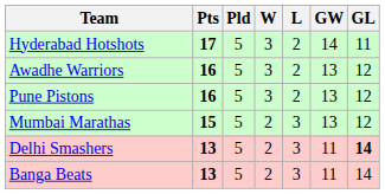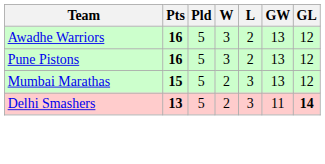 <table class=wikitable style="text-align:center">
 <tr>
 <th width=175>Team</th>
 <th width=20>Pts</th>
 <th width=20>Pld</th>
 <th width=20>W</th>
 <th width=20>L</th>
 <th width=20>GW</th>
 <th width=20>GL</th>
-</tr>
-<tr bgcolor=ccffcc>
-<td style="text-align:left"><a href='#'>Hyderabad Hotshots</a></td>
-<td><strong>17</strong></td>
-<td>5</td>
-<td>3</td>
-<td>2</td>
-<td>14</td>
-<td>11</td>
 </tr>
 <tr bgcolor=ccffcc>
 <td style="text-align:left"><a href='#'>Awadhe Warriors</a></td>
 <td><strong>16</strong></td>
 <td>5</td>
 <td>3</td>
 <td>2</td>
 <td>13</td>
 <td>12</td>
 </tr>
 <tr bgcolor=ccffcc>
 <td style="text-align:left"><a href='#'>Pune Pistons</a></td>
 <td><strong>16</strong></td>
 <td>5</td>
 <td>3</td>
 <td>2</td>
 <td>13</td>
 <td>12</td>
 </tr>
 <tr bgcolor=ccffcc>
 <td style="text-align:left"><a href='#'>Mumbai Marathas</a></td>
 <td><strong>15</strong></td>
 <td>5</td>
 <td>2</td>
 <td>3</td>
 <td>13</td>
 <td>12</td>
 </tr>
 <tr bgcolor=ffcccc>
 <td style="text-align:left"><a href='#'>Delhi Smashers</a></td>
 <td><strong>13</strong></td>
 <td>5</td>
 <td>2</td>
 <td>3</td>
 <td>11</td>
 <td><strong>14</strong></td>
 </tr>
-<tr bgcolor=ffcccc>
-<td style="text-align:left"><a href='#'>Banga Beats</a></td>
-<td><strong>13</strong></td>
-<td>5</td>
-<td>2</td>
-<td>3</td>
-<td>11</td>
-<td>14</td>
-</tr>
 </table>
